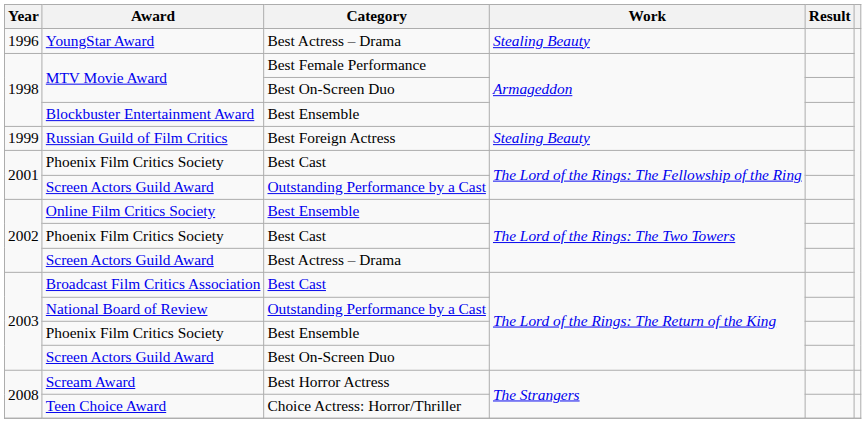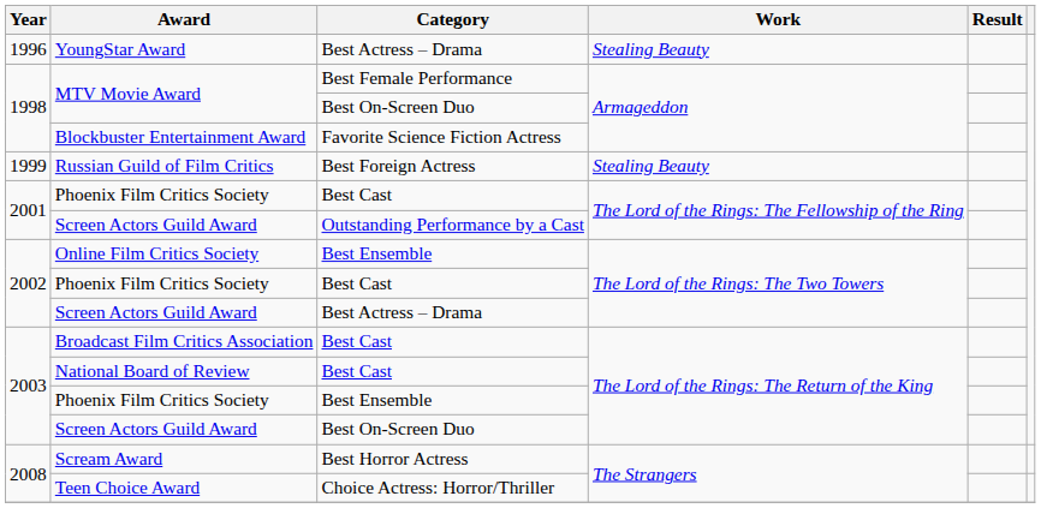 <table class="wikitable plainrowheaders sortable">
 <tr>
 <th>Year</th>
 <th>Award</th>
 <th>Category</th>
 <th>Work</th>
 <th>Result</th>
 <th class="unsortable"></th>
 </tr>
 <tr>
 <td>1996</td>
 <td><a href='#'>YoungStar Award</a></td>
 <td>Best Actress – Drama</td>
 <td><em><a href='#'>Stealing Beauty</a></em></td>
 <td></td>
 <td rowspan="14" style="text-align:center;"></td>
 </tr>
 <tr>
 <td rowspan="3">1998</td>
 <td rowspan="2"><a href='#'>MTV Movie Award</a></td>
 <td>Best Female Performance</td>
 <td rowspan="3"><em><a href='#'>Armageddon</a></em></td>
 <td></td>
 </tr>
 <tr>
 <td>Best On-Screen Duo </td>
 <td></td>
 </tr>
 <tr>
 <td><a href='#'>Blockbuster Entertainment Award</a></td>
-<td>Best Ensemble</td>
+<td>Favorite Science Fiction Actress</td>
 <td></td>
 </tr>
 <tr>
 <td>1999</td>
 <td><a href='#'>Russian Guild of Film Critics</a></td>
 <td>Best Foreign Actress</td>
 <td><em><a href='#'>Stealing Beauty</a></em></td>
 <td></td>
 </tr>
 <tr>
 <td rowspan="2">2001</td>
 <td>Phoenix Film Critics Society</td>
 <td>Best Cast</td>
 <td rowspan="2"><em><a href='#'>The Lord of the Rings: The Fellowship of the Ring</a></em></td>
 <td></td>
 </tr>
 <tr>
 <td><a href='#'>Screen Actors Guild Award</a></td>
 <td><a href='#'>Outstanding Performance by a Cast</a></td>
 <td></td>
 </tr>
 <tr>
 <td rowspan="3">2002</td>
 <td><a href='#'>Online Film Critics Society</a></td>
 <td><a href='#'>Best Ensemble</a></td>
 <td rowspan="3"><em><a href='#'>The Lord of the Rings: The Two Towers</a></em></td>
 <td></td>
 </tr>
 <tr>
 <td>Phoenix Film Critics Society</td>
 <td>Best Cast</td>
 <td></td>
 </tr>
 <tr>
 <td><a href='#'>Screen Actors Guild Award</a></td>
 <td>Best Actress – Drama</td>
 <td></td>
 </tr>
 <tr>
 <td rowspan="4">2003</td>
 <td><a href='#'>Broadcast Film Critics Association</a></td>
 <td><a href='#'>Best Cast</a></td>
 <td rowspan="4"><em><a href='#'>The Lord of the Rings: The Return of the King</a></em></td>
 <td></td>
 </tr>
 <tr>
 <td><a href='#'>National Board of Review</a></td>
-<td><a href='#'>Outstanding Performance by a Cast</a></td>
+<td><a href='#'>Best Cast</a></td>
 <td></td>
 </tr>
 <tr>
 <td>Phoenix Film Critics Society</td>
 <td>Best Ensemble</td>
 <td></td>
 </tr>
 <tr>
 <td><a href='#'>Screen Actors Guild Award</a></td>
 <td>Best On-Screen Duo </td>
 <td></td>
 </tr>
 <tr>
 <td rowspan="2">2008</td>
 <td><a href='#'>Scream Award</a></td>
 <td>Best Horror Actress</td>
 <td rowspan="2"><em><a href='#'>The Strangers</a></em></td>
 <td></td>
 <td style="text-align:center;"></td>
 </tr>
 <tr>
 <td><a href='#'>Teen Choice Award</a></td>
 <td>Choice Actress: Horror/Thriller</td>
 <td></td>
 <td style="text-align:center;"></td>
 </tr>
 <tr>
 </tr>
 </table>
